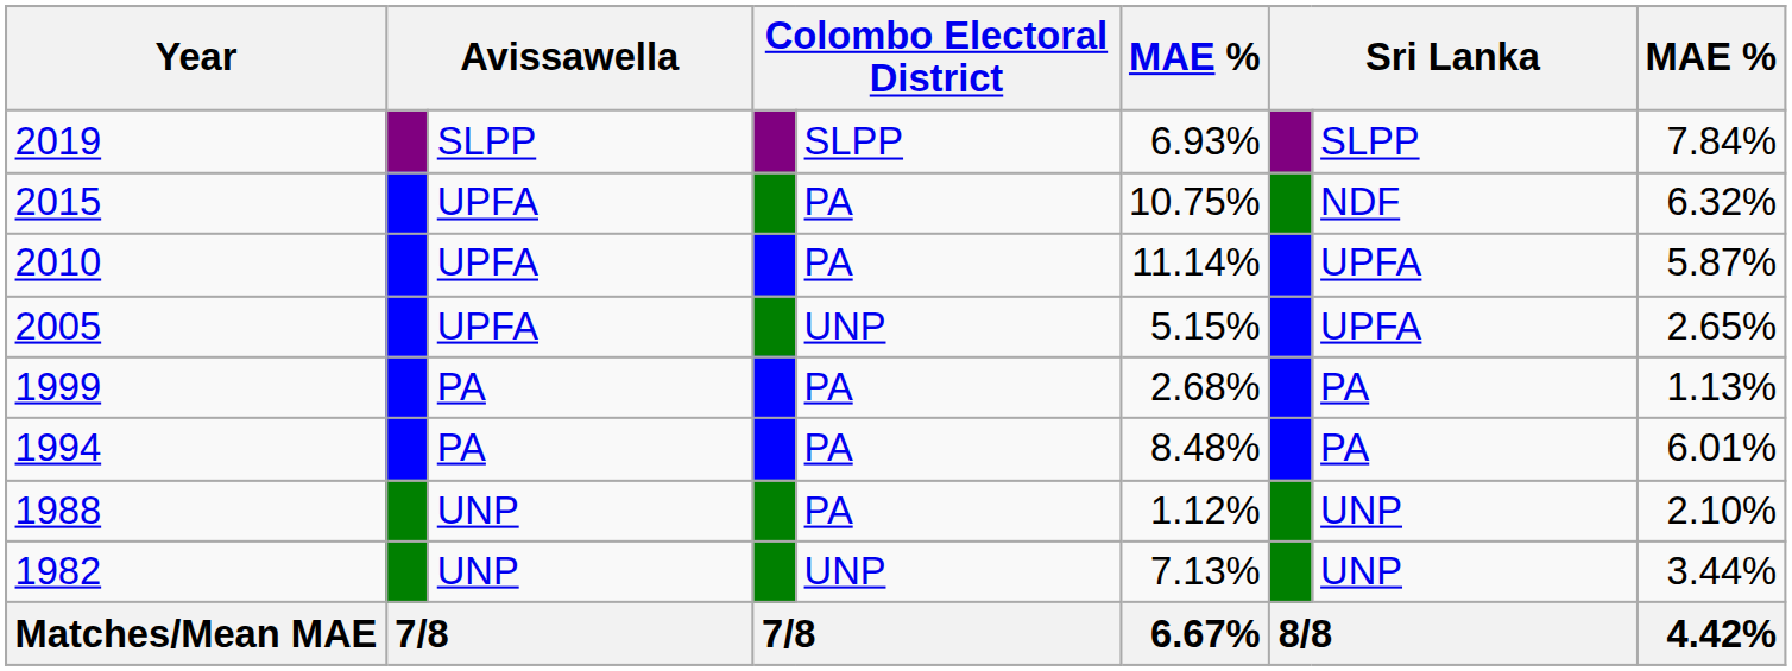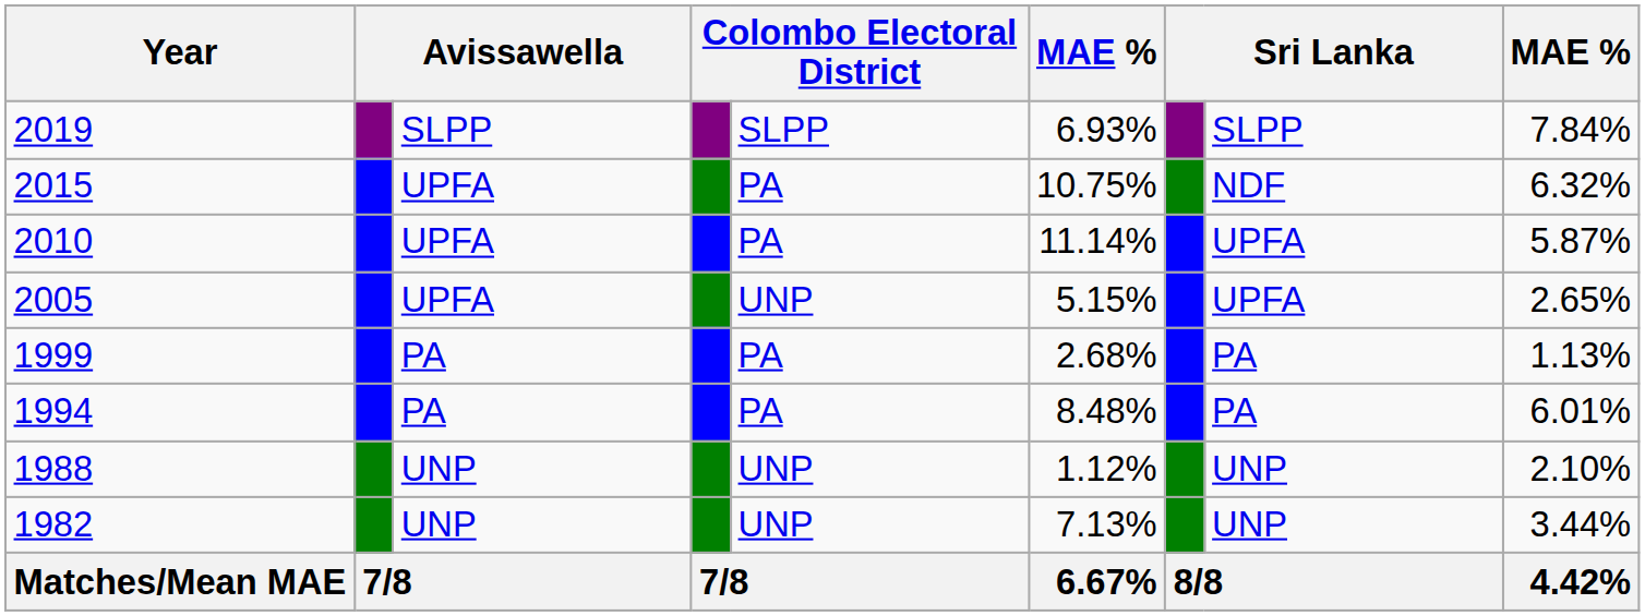 <table class="wikitable">
 <tr>
 <th>Year</th>
 <th colspan="2" width="144px">Avissawella</th>
 <th colspan="2" width="144px"><a href='#'>Colombo Electoral District</a></th>
 <th><a href='#'>MAE</a> %</th>
 <th colspan="2" width="144px">Sri Lanka</th>
 <th>MAE %</th>
 </tr>
 <tr>
 <td><a href='#'>2019</a></td>
 <td style="background-color:purple;" width="10px"></td>
 <td style="text-align:left;"><a href='#'>SLPP</a></td>
 <td style="background-color:purple;" width="10px"></td>
 <td style="text-align:left;"><a href='#'>SLPP</a></td>
 <td style="text-align:right;">6.93%</td>
 <td style="background-color:purple;" width="10px"></td>
 <td style="text-align:left;"><a href='#'>SLPP</a></td>
 <td style="text-align:right;">7.84%</td>
 </tr>
 <tr>
 <td><a href='#'>2015</a></td>
 <td style="background-color:blue;" width="10px"></td>
 <td style="text-align:left;"><a href='#'>UPFA</a></td>
 <td style="background-color:green;" width="10px"></td>
 <td style="text-align:left;"><a href='#'>PA</a></td>
 <td style="text-align:right;">10.75%</td>
 <td style="background-color:green;" width="10px"></td>
 <td style="text-align:left;"><a href='#'>NDF</a></td>
 <td style="text-align:right;">6.32%</td>
 </tr>
 <tr>
 <td><a href='#'>2010</a></td>
 <td style="background-color:blue;" width="10px"></td>
 <td style="text-align:left;"><a href='#'>UPFA</a></td>
 <td style="background-color:blue;" width="10px"></td>
 <td style="text-align:left;"><a href='#'>PA</a></td>
 <td style="text-align:right;">11.14%</td>
 <td style="background-color:blue;" width="10px"></td>
 <td style="text-align:left;"><a href='#'>UPFA</a></td>
 <td style="text-align:right;">5.87%</td>
 </tr>
 <tr>
 <td><a href='#'>2005</a></td>
 <td style="background-color:blue;" width="10px"></td>
 <td style="text-align:left;"><a href='#'>UPFA</a></td>
 <td style="background-color:green;" width="10px"></td>
 <td style="text-align:left;"><a href='#'>UNP</a></td>
 <td style="text-align:right;">5.15%</td>
 <td style="background-color:blue;" width="10px"></td>
 <td style="text-align:left;"><a href='#'>UPFA</a></td>
 <td style="text-align:right;">2.65%</td>
 </tr>
 <tr>
 <td><a href='#'>1999</a></td>
 <td style="background-color:blue;" width="10px"></td>
 <td style="text-align:left;"><a href='#'>PA</a></td>
 <td style="background-color:blue;" width="10px"></td>
 <td style="text-align:left;"><a href='#'>PA</a></td>
 <td style="text-align:right;">2.68%</td>
 <td style="background-color:blue;" width="10px"></td>
 <td style="text-align:left;"><a href='#'>PA</a></td>
 <td style="text-align:right;">1.13%</td>
 </tr>
 <tr>
 <td><a href='#'>1994</a></td>
 <td style="background-color:blue;" width="10px"></td>
 <td style="text-align:left;"><a href='#'>PA</a></td>
 <td style="background-color:blue;" width="10px"></td>
 <td style="text-align:left;"><a href='#'>PA</a></td>
 <td style="text-align:right;">8.48%</td>
 <td style="background-color:blue;" width="10px"></td>
 <td style="text-align:left;"><a href='#'>PA</a></td>
 <td style="text-align:right;">6.01%</td>
 </tr>
 <tr>
 <td><a href='#'>1988</a></td>
 <td style="background-color:green;" width="10px"></td>
 <td style="text-align:left;"><a href='#'>UNP</a></td>
 <td style="background-color:green;" width="10px"></td>
-<td style="text-align:left;"><a href='#'>PA</a></td>
+<td style="text-align:left;"><a href='#'>UNP</a></td>
 <td style="text-align:right;">1.12%</td>
 <td style="background-color:green;" width="10px"></td>
 <td style="text-align:left;"><a href='#'>UNP</a></td>
 <td style="text-align:right;">2.10%</td>
 </tr>
 <tr>
 <td><a href='#'>1982</a></td>
 <td style="background-color:green;" width="10px"></td>
 <td style="text-align:left;"><a href='#'>UNP</a></td>
 <td style="background-color:green;" width="10px"></td>
 <td style="text-align:left;"><a href='#'>UNP</a></td>
 <td style="text-align:right;">7.13%</td>
 <td style="background-color:green;" width="10px"></td>
 <td style="text-align:left;"><a href='#'>UNP</a></td>
 <td style="text-align:right;">3.44%</td>
 </tr>
 <tr>
 <th>Matches/Mean MAE</th>
 <th style="text-align:left;"colspan="2" width="144px">7/8</th>
 <th style="text-align:left;"colspan="2" width="144px">7/8</th>
 <th style="text-align:right;">6.67%</th>
 <th style="text-align:left;"colspan="2" width="144px">8/8</th>
 <th style="text-align:right;">4.42%</th>
 </tr>
 </table>
